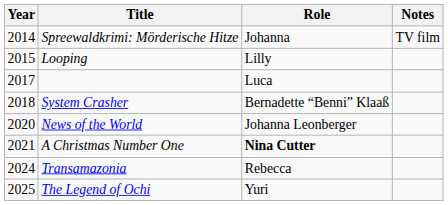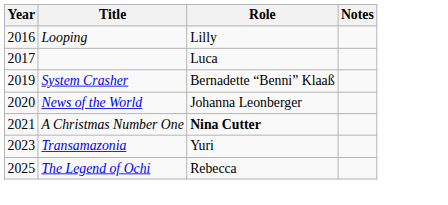 <table class="wikitable sortable">
 <tr>
 <th>Year</th>
 <th>Title</th>
 <th>Role</th>
 <th class=unsortable>Notes</th>
 </tr>
 <tr>
-<td>2014</td>
-<td><em>Spreewaldkrimi: Mörderische Hitze</em></td>
-<td>Johanna</td>
-<td>TV film</td>
-</tr>
-<tr>
-<td>2015</td>
+<td>2016</td>
 <td><em>Looping</em></td>
 <td>Lilly</td>
 <td></td>
 </tr>
 <tr>
 <td>2017</td>
 <td><em></em></td>
 <td>Luca</td>
 <td></td>
 </tr>
 <tr>
-<td>2018</td>
+<td>2019</td>
 <td><em><a href='#'>System Crasher</a></em></td>
 <td>Bernadette “Benni” Klaaß</td>
 <td></td>
 </tr>
 <tr>
 <td>2020</td>
 <td><em><a href='#'>News of the World</a></em></td>
 <td>Johanna Leonberger</td>
 <td></td>
 </tr>
 <tr>
 <td>2021</td>
 <td><em>A Christmas Number One</em></td>
 <td><strong>Nina Cutter</strong></td>
 <td></td>
 </tr>
 <tr>
-<td>2024</td>
+<td>2023</td>
 <td><em><a href='#'>Transamazonia</a></em></td>
-<td>Rebecca</td>
+<td>Yuri</td>
 <td></td>
 </tr>
 <tr>
 <td>2025</td>
 <td><em><a href='#'>The Legend of Ochi</a></em></td>
-<td>Yuri</td>
+<td>Rebecca</td>
 <td></td>
 </tr>
 </table>
